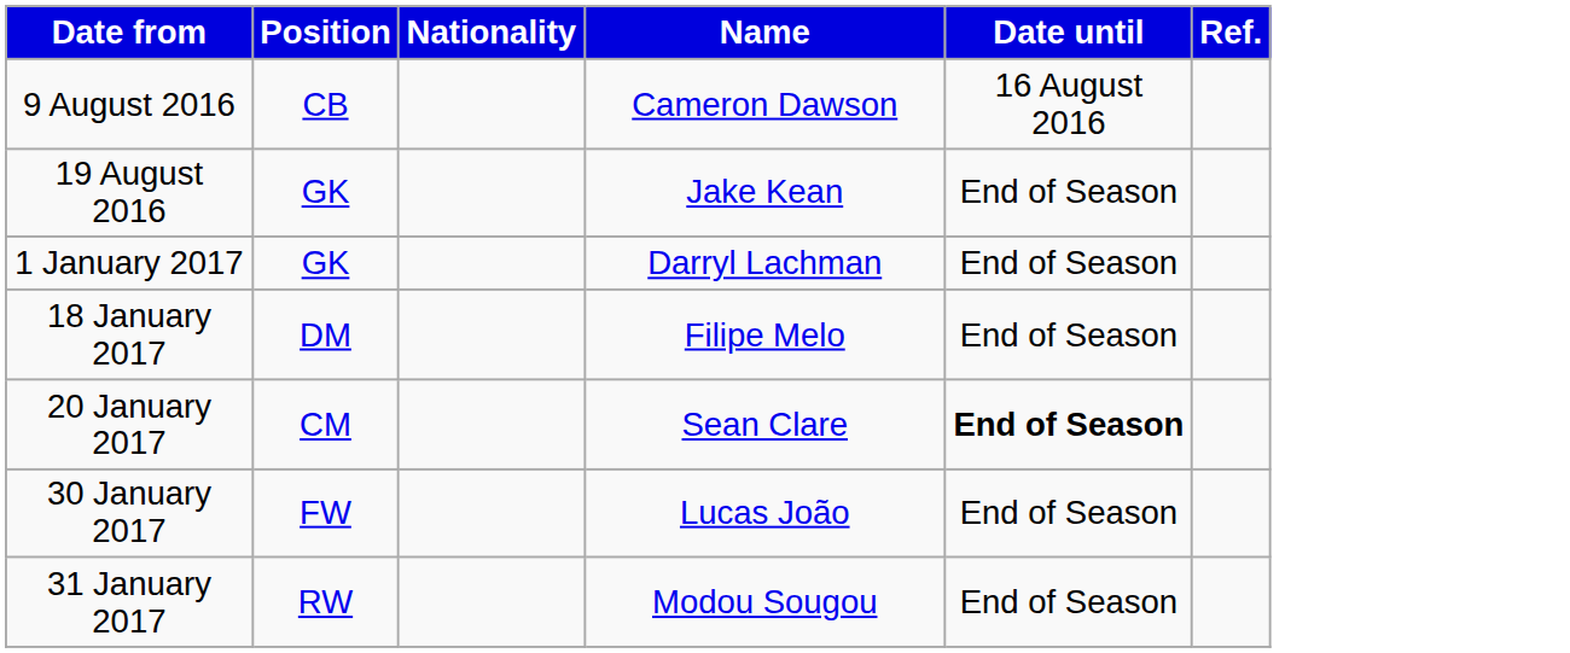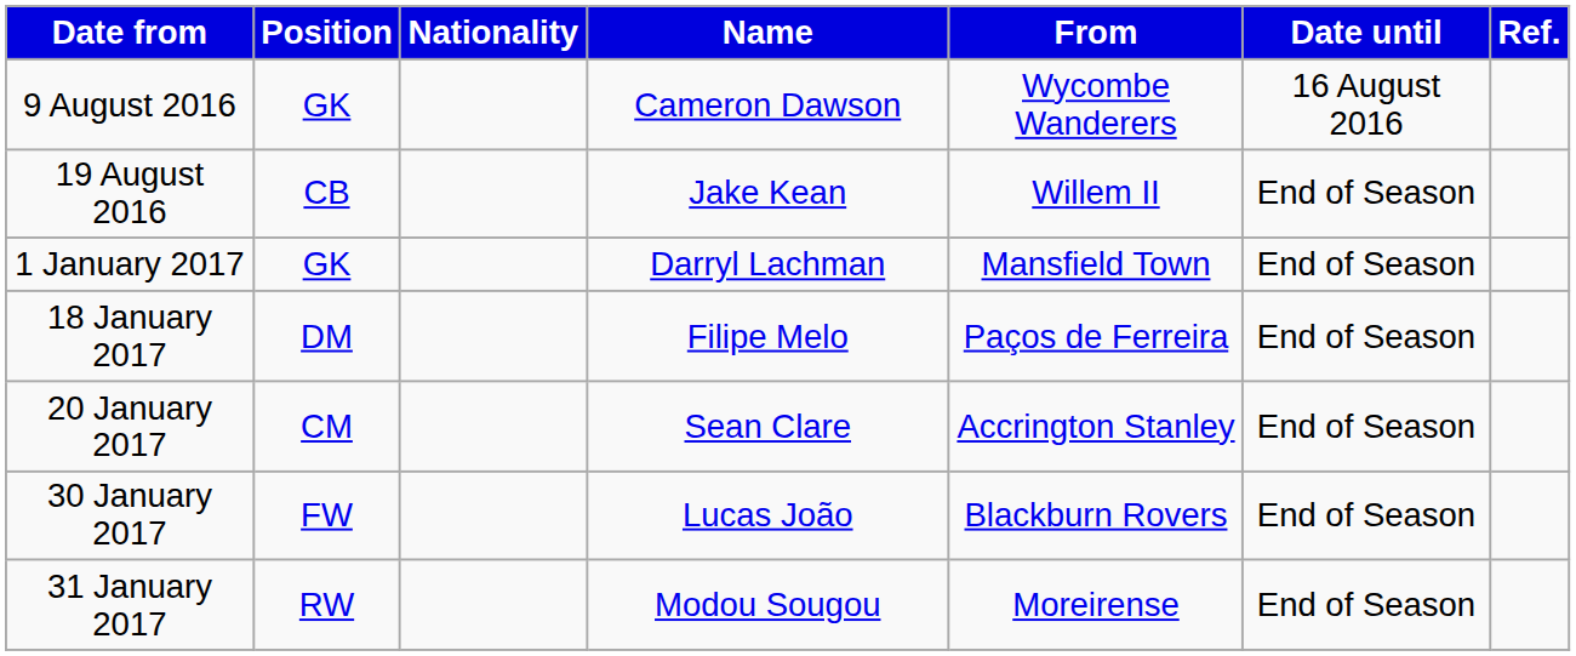 <table class="wikitable"  style="text-align:center; font-size:90%; ">
 <tr>
 <th style="background:#00d; color:#fff; width:100px;">Date from</th>
 <th style="background:#00d; color:#fff; width:50px;">Position</th>
 <th style="background:#00d; color:#fff; width:50px;">Nationality</th>
 <th style="background:#00d; color:#fff; width:150px;">Name</th>
+<th style="background:#00d; color:#fff; width:120px;">From</th>
 <th style="background:#00d; color:#fff; width:100px;">Date until</th>
 <th style="background:#00d; color:#fff; width:25px;">Ref.</th>
 </tr>
 <tr>
 <td>9 August 2016</td>
-<td><a href='#'>CB</a></td>
+<td><a href='#'>GK</a></td>
 <td></td>
 <td><a href='#'>Cameron Dawson</a></td>
+<td><a href='#'>Wycombe Wanderers</a></td>
 <td>16 August 2016</td>
 <td></td>
 </tr>
 <tr>
 <td>19 August 2016</td>
-<td><a href='#'>GK</a></td>
+<td><a href='#'>CB</a></td>
 <td></td>
 <td><a href='#'>Jake Kean</a></td>
+<td><a href='#'>Willem II</a></td>
 <td>End of Season</td>
 <td></td>
 </tr>
 <tr>
 <td>1 January 2017</td>
 <td><a href='#'>GK</a></td>
 <td></td>
 <td><a href='#'>Darryl Lachman</a></td>
+<td><a href='#'>Mansfield Town</a></td>
 <td>End of Season</td>
 <td></td>
 </tr>
 <tr>
 <td>18 January 2017</td>
 <td><a href='#'>DM</a></td>
 <td></td>
 <td><a href='#'>Filipe Melo</a></td>
+<td><a href='#'>Paços de Ferreira</a></td>
 <td>End of Season</td>
 <td></td>
 </tr>
 <tr>
 <td>20 January 2017</td>
 <td><a href='#'>CM</a></td>
 <td></td>
 <td><a href='#'>Sean Clare</a></td>
-<td><strong>End of Season</strong></td>
+<td><a href='#'>Accrington Stanley</a></td>
+<td>End of Season</td>
 <td></td>
 </tr>
 <tr>
 <td>30 January 2017</td>
 <td><a href='#'>FW</a></td>
 <td></td>
 <td><a href='#'>Lucas João</a></td>
+<td><a href='#'>Blackburn Rovers</a></td>
 <td>End of Season</td>
 <td></td>
 </tr>
 <tr>
 <td>31 January 2017</td>
 <td><a href='#'>RW</a></td>
 <td></td>
 <td><a href='#'>Modou Sougou</a></td>
+<td><a href='#'>Moreirense</a></td>
 <td>End of Season</td>
 <td></td>
 </tr>
 </table>
